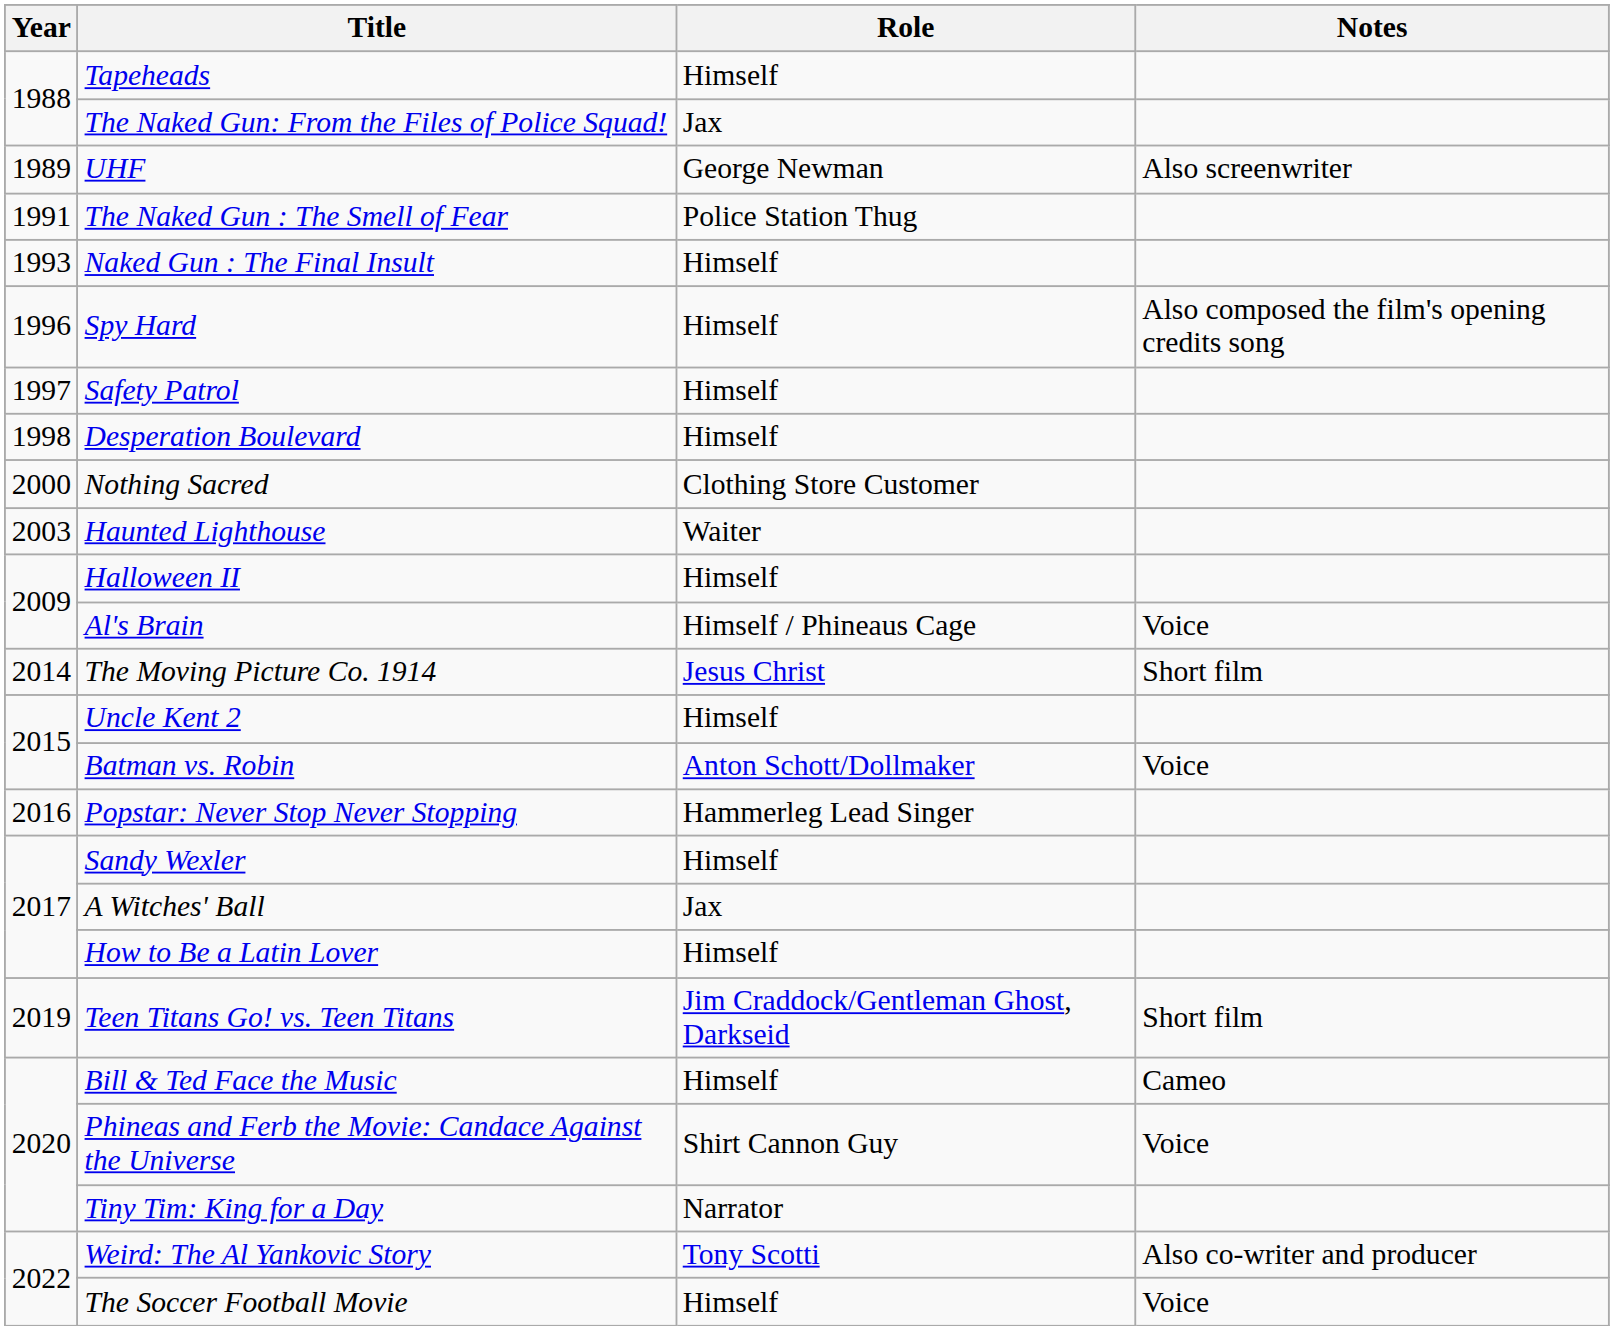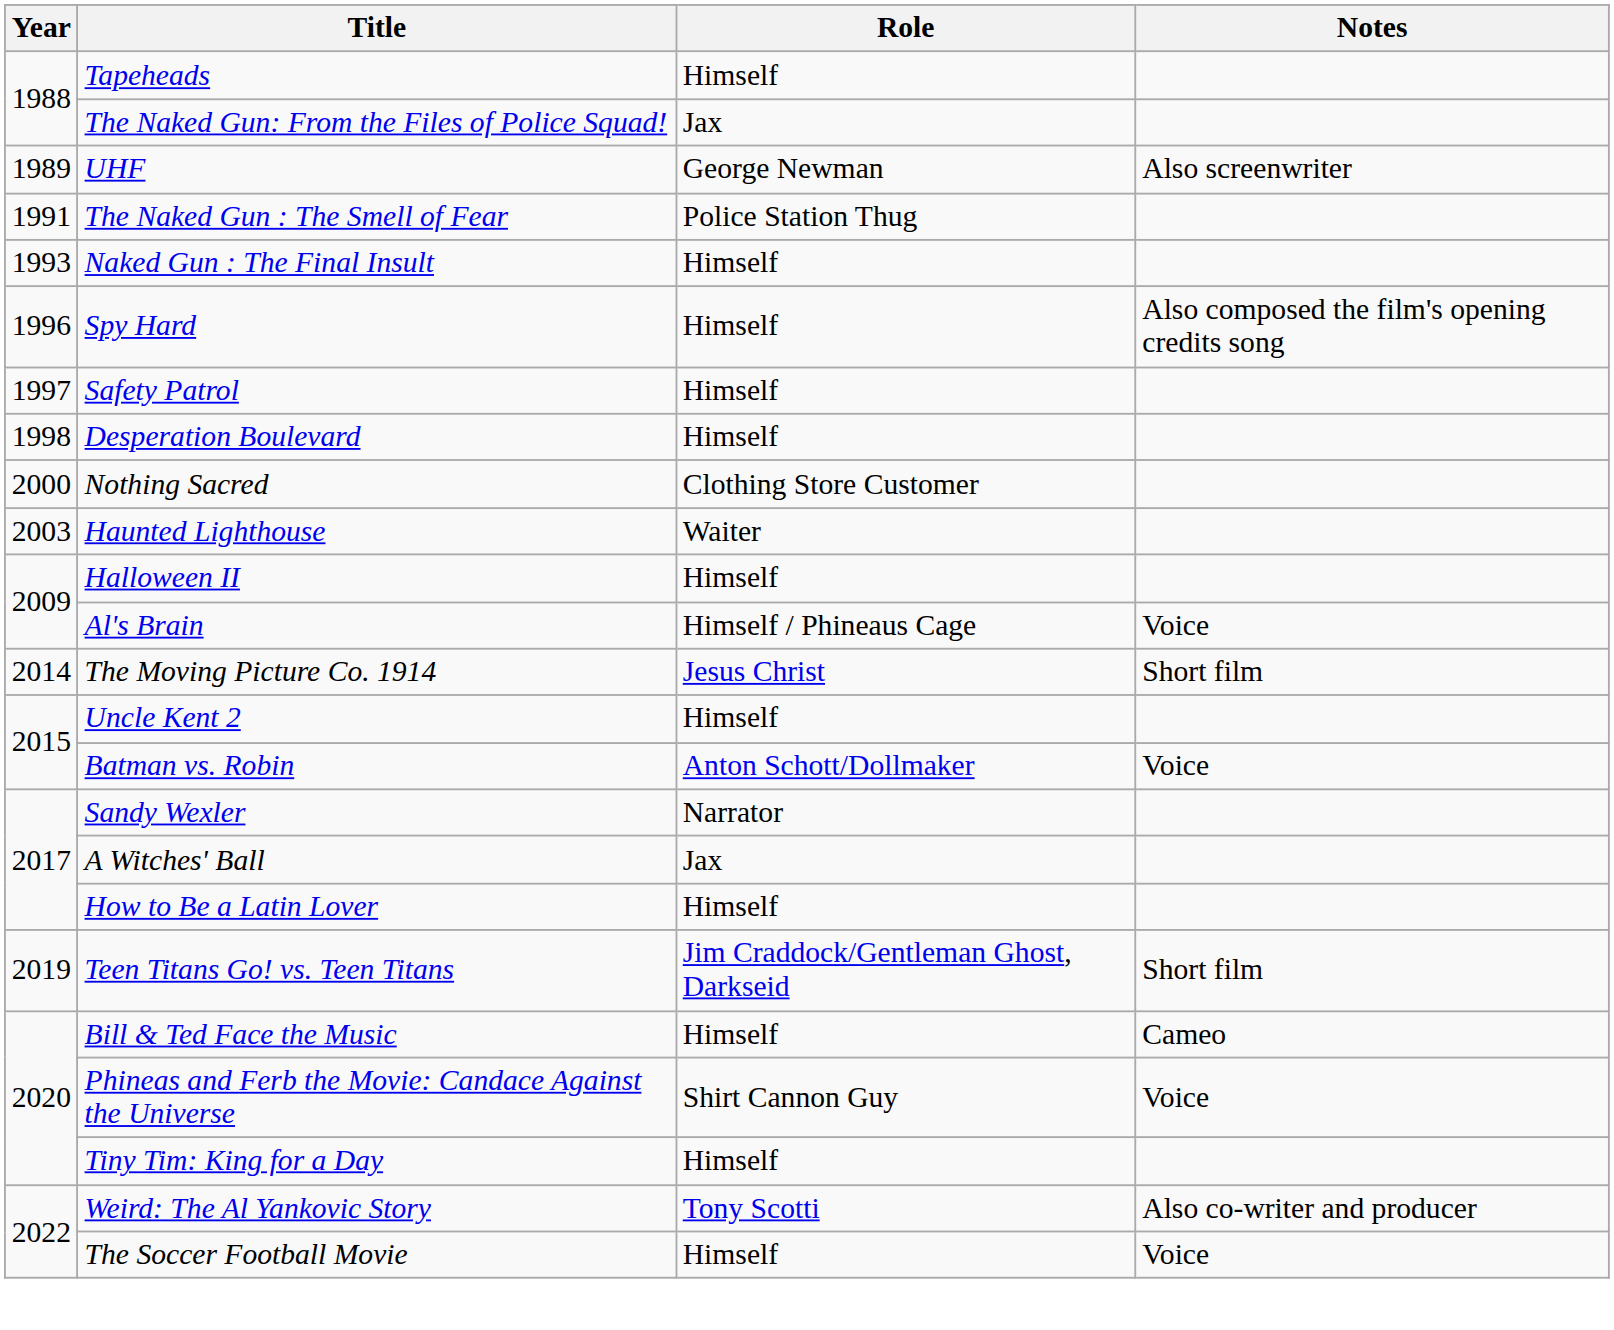 <table class="wikitable">
 <tr>
 <th>Year</th>
 <th>Title</th>
 <th>Role</th>
 <th class="unsortable">Notes</th>
 </tr>
 <tr>
 <td rowspan="2">1988</td>
 <td><em><a href='#'>Tapeheads</a></em></td>
 <td>Himself</td>
 <td></td>
 </tr>
 <tr>
 <td><em><a href='#'>The Naked Gun: From the Files of Police Squad!</a></em></td>
 <td>Jax</td>
 <td></td>
 </tr>
 <tr>
 <td>1989</td>
 <td><em><a href='#'>UHF</a></em></td>
 <td>George Newman</td>
 <td>Also screenwriter</td>
 </tr>
 <tr>
 <td>1991</td>
 <td><em><a href='#'>The Naked Gun : The Smell of Fear</a></em></td>
 <td>Police Station Thug</td>
 <td></td>
 </tr>
 <tr>
 <td>1993</td>
 <td><em><a href='#'>Naked Gun : The Final Insult</a></em></td>
 <td>Himself</td>
 <td></td>
 </tr>
 <tr>
 <td>1996</td>
 <td><em><a href='#'>Spy Hard</a></em></td>
 <td>Himself</td>
 <td>Also composed the film's opening credits song</td>
 </tr>
 <tr>
 <td>1997</td>
 <td><em><a href='#'>Safety Patrol</a></em></td>
 <td>Himself</td>
 <td></td>
 </tr>
 <tr>
 <td>1998</td>
 <td><em><a href='#'>Desperation Boulevard</a></em></td>
 <td>Himself</td>
 <td></td>
 </tr>
 <tr>
 <td>2000</td>
 <td><em>Nothing Sacred</em></td>
 <td>Clothing Store Customer</td>
 <td></td>
 </tr>
 <tr>
 <td>2003</td>
 <td><em><a href='#'>Haunted Lighthouse</a></em></td>
 <td>Waiter</td>
 <td></td>
 </tr>
 <tr>
 <td rowspan="2">2009</td>
 <td><em><a href='#'>Halloween II</a></em></td>
 <td>Himself</td>
 <td></td>
 </tr>
 <tr>
 <td><em><a href='#'>Al's Brain</a></em></td>
 <td>Himself / Phineaus Cage</td>
 <td>Voice</td>
 </tr>
 <tr>
 <td>2014</td>
 <td><em>The Moving Picture Co. 1914</em></td>
 <td><a href='#'>Jesus Christ</a></td>
 <td>Short film</td>
 </tr>
 <tr>
 <td rowspan="2">2015</td>
 <td><em><a href='#'>Uncle Kent 2</a></em></td>
 <td>Himself</td>
 <td></td>
 </tr>
 <tr>
 <td><em><a href='#'>Batman vs. Robin</a></em></td>
 <td><a href='#'>Anton Schott/Dollmaker</a></td>
 <td>Voice</td>
 </tr>
 <tr>
-<td>2016</td>
-<td><em><a href='#'>Popstar: Never Stop Never Stopping</a></em></td>
-<td>Hammerleg Lead Singer</td>
-<td></td>
-</tr>
-<tr>
 <td rowspan="3">2017</td>
 <td><em><a href='#'>Sandy Wexler</a></em></td>
-<td>Himself</td>
+<td>Narrator</td>
 <td></td>
 </tr>
 <tr>
 <td><em>A Witches' Ball</em></td>
 <td>Jax</td>
 <td></td>
 </tr>
 <tr>
 <td><em><a href='#'>How to Be a Latin Lover</a></em></td>
 <td>Himself</td>
 <td></td>
 </tr>
 <tr>
 <td>2019</td>
 <td><em><a href='#'>Teen Titans Go! vs. Teen Titans</a></em></td>
 <td><a href='#'>Jim Craddock/Gentleman Ghost</a>, <a href='#'>Darkseid</a></td>
 <td>Short film</td>
 </tr>
 <tr>
 <td rowspan="3">2020</td>
 <td><em><a href='#'>Bill & Ted Face the Music</a></em></td>
 <td>Himself</td>
 <td>Cameo</td>
 </tr>
 <tr>
 <td><em><a href='#'>Phineas and Ferb the Movie: Candace Against the Universe</a></em></td>
 <td>Shirt Cannon Guy</td>
 <td>Voice</td>
 </tr>
 <tr>
 <td><em><a href='#'>Tiny Tim: King for a Day</a></em></td>
-<td>Narrator</td>
+<td>Himself</td>
 <td></td>
 </tr>
 <tr>
 <td rowspan="2">2022</td>
 <td><em><a href='#'>Weird: The Al Yankovic Story</a></em></td>
 <td><a href='#'>Tony Scotti</a></td>
 <td>Also co-writer and producer</td>
 </tr>
 <tr>
 <td><em>The Soccer Football Movie</em></td>
 <td>Himself</td>
 <td>Voice</td>
 </tr>
 </table>
